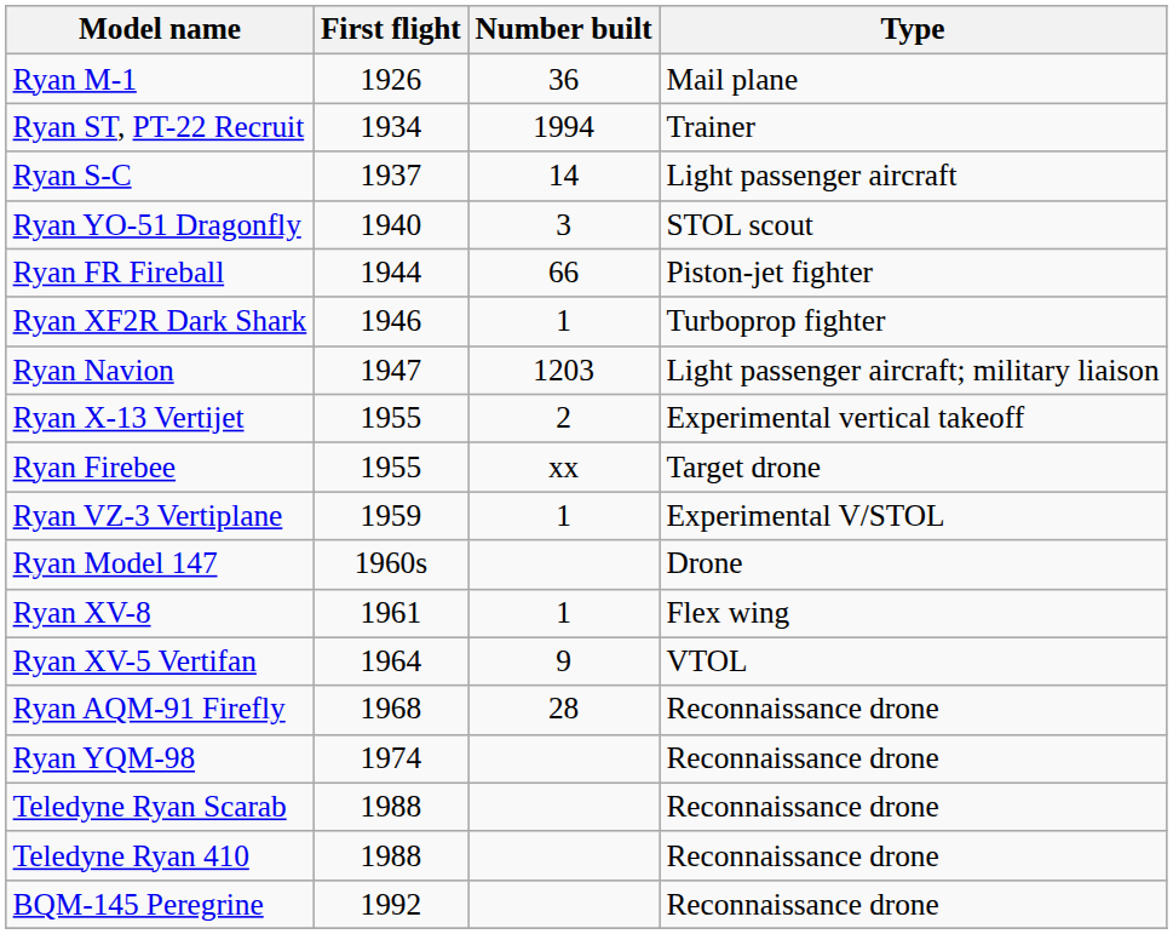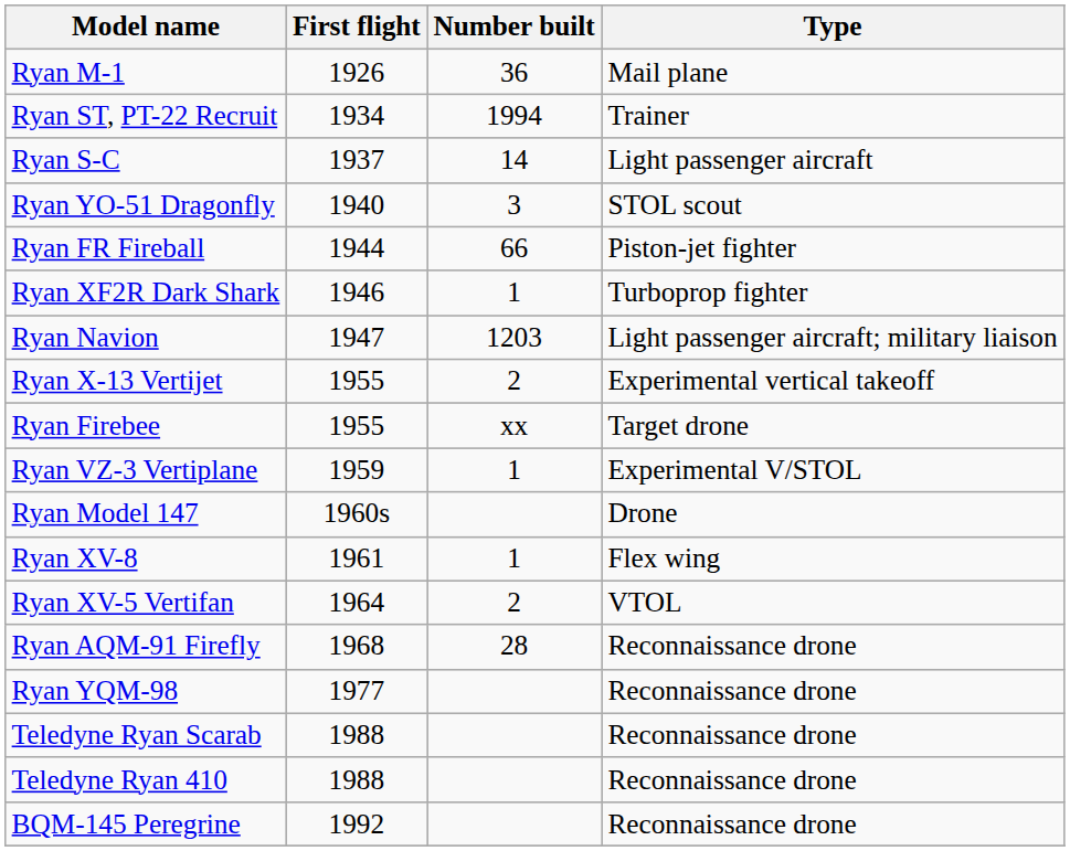 <table class="wikitable sortable">
 <tr>
 <th>Model name</th>
 <th>First flight</th>
 <th>Number built</th>
 <th>Type</th>
 </tr>
 <tr>
 <td align=left><a href='#'>Ryan M-1</a></td>
 <td align=center>1926</td>
 <td align=center>36</td>
 <td align=left>Mail plane</td>
 </tr>
 <tr>
 <td align=left><a href='#'>Ryan ST</a>, <a href='#'>PT-22 Recruit</a></td>
 <td align=center>1934</td>
 <td align=center>1994</td>
 <td align=left>Trainer</td>
 </tr>
 <tr>
 <td align=left><a href='#'>Ryan S-C</a></td>
 <td align=center>1937</td>
 <td align=center>14</td>
 <td align=left>Light passenger aircraft</td>
 </tr>
 <tr>
 <td align=left><a href='#'>Ryan YO-51 Dragonfly</a></td>
 <td align=center>1940</td>
 <td align=center>3</td>
 <td align=left>STOL scout</td>
 </tr>
 <tr>
 <td align=left><a href='#'>Ryan FR Fireball</a></td>
 <td align=center>1944</td>
 <td align=center>66</td>
 <td align=left>Piston-jet fighter</td>
 </tr>
 <tr>
 <td align=left><a href='#'>Ryan XF2R Dark Shark</a></td>
 <td align=center>1946</td>
 <td align=center>1</td>
 <td align=left>Turboprop fighter</td>
 </tr>
 <tr>
 <td align=left><a href='#'>Ryan Navion</a></td>
 <td align=center>1947</td>
 <td align=center>1203</td>
 <td align=left>Light passenger aircraft; military liaison</td>
 </tr>
 <tr>
 <td align=left><a href='#'>Ryan X-13 Vertijet</a></td>
 <td align=center>1955</td>
 <td align=center>2</td>
 <td align=left>Experimental vertical takeoff</td>
 </tr>
 <tr>
 <td align=left><a href='#'>Ryan Firebee</a></td>
 <td align=center>1955</td>
 <td align=center>xx</td>
 <td align=left>Target drone</td>
 </tr>
 <tr>
 <td align=left><a href='#'>Ryan VZ-3 Vertiplane</a></td>
 <td align=center>1959</td>
 <td align=center>1</td>
 <td align=left>Experimental V/STOL</td>
 </tr>
 <tr>
 <td align=left><a href='#'>Ryan Model 147</a></td>
 <td align=center>1960s</td>
 <td align=center></td>
 <td align=left>Drone</td>
 </tr>
 <tr>
 <td align=left><a href='#'>Ryan XV-8</a></td>
 <td align=center>1961</td>
 <td align=center>1</td>
 <td align=left>Flex wing</td>
 </tr>
 <tr>
 <td align=left><a href='#'>Ryan XV-5 Vertifan</a></td>
 <td align=center>1964</td>
-<td align=center>9</td>
+<td align=center>2</td>
 <td align=left>VTOL</td>
 </tr>
 <tr>
 <td align=left><a href='#'>Ryan AQM-91 Firefly</a></td>
 <td align=center>1968</td>
 <td align=center>28</td>
 <td align=left>Reconnaissance drone</td>
 </tr>
 <tr>
 <td align=left><a href='#'>Ryan YQM-98</a></td>
-<td align=center>1974</td>
+<td align=center>1977</td>
 <td align=center></td>
 <td align=left>Reconnaissance drone</td>
 </tr>
 <tr>
 <td align=left><a href='#'>Teledyne Ryan Scarab</a></td>
 <td align=center>1988</td>
 <td align=center></td>
 <td align=left>Reconnaissance drone</td>
 </tr>
 <tr>
 <td align=left><a href='#'>Teledyne Ryan 410</a></td>
 <td align=center>1988</td>
 <td align=center></td>
 <td align=left>Reconnaissance drone</td>
 </tr>
 <tr>
 <td align=left><a href='#'>BQM-145 Peregrine</a></td>
 <td align=center>1992</td>
 <td align=center></td>
 <td align=left>Reconnaissance drone</td>
 </tr>
 <tr>
 </tr>
 </table>
